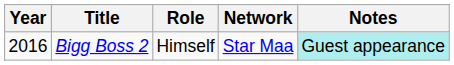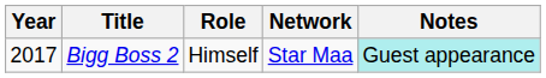 <table class="wikitable">
 <tr>
 <th>Year</th>
 <th>Title</th>
 <th>Role</th>
 <th>Network</th>
 <th>Notes</th>
 </tr>
 <tr>
-<td>2016</td>
+<td>2017</td>
 <td><em><a href='#'>Bigg Boss 2</a></em></td>
 <td>Himself</td>
 <td><a href='#'>Star Maa</a></td>
 <td style="background: paleturquoise;">Guest appearance</td>
 </tr>
 </table>
